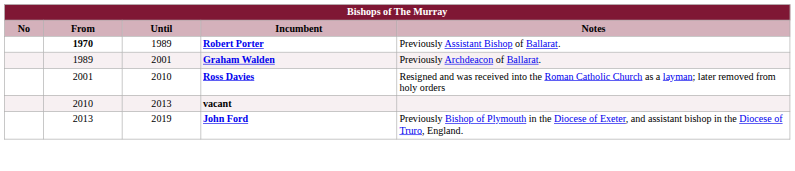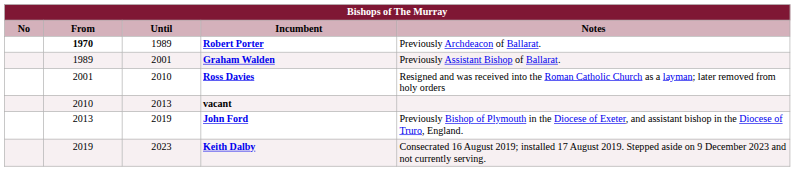 <table class="wikitable">
 <tr>
 <th colspan="5" style="background-color: #7F1734; color: white;">Bishops of The Murray</th>
 </tr>
 <tr>
 <th style="background-color: #D4B1BB; width: 5%;">No</th>
 <th style="background-color: #D4B1BB; width: 10%;">From</th>
 <th style="background-color: #D4B1BB; width: 10%;">Until</th>
 <th style="background-color: #D4B1BB; width: 25%;">Incumbent</th>
 <th style="background-color: #D4B1BB; width: 50%;">Notes</th>
 </tr>
 <tr valign="top" style="background-color: white;">
 <td style="text-align: center;"></td>
 <td style="text-align: center;"><strong>1970</strong></td>
 <td style="text-align: center;">1989</td>
 <td><strong><a href='#'>Robert Porter</a></strong> </td>
-<td>Previously <a href='#'>Assistant Bishop</a> of <a href='#'>Ballarat</a>.</td>
+<td>Previously <a href='#'>Archdeacon</a> of <a href='#'>Ballarat</a>.</td>
 </tr>
 <tr valign="top" style="background-color: #F7F0F2;">
 <td style="text-align: center;"></td>
 <td style="text-align: center;">1989</td>
 <td style="text-align: center;">2001</td>
 <td><strong><a href='#'>Graham Walden</a></strong> </td>
-<td>Previously <a href='#'>Archdeacon</a> of <a href='#'>Ballarat</a>.</td>
+<td>Previously <a href='#'>Assistant Bishop</a> of <a href='#'>Ballarat</a>.</td>
 </tr>
 <tr valign="top" style="background-color: white;">
 <td style="text-align: center;"></td>
 <td style="text-align: center;">2001</td>
 <td style="text-align: center;">2010</td>
 <td><strong><a href='#'>Ross Davies</a></strong></td>
 <td>Resigned and was received into the <a href='#'>Roman Catholic Church</a> as a <a href='#'>layman</a>; later removed from holy orders</td>
 </tr>
 <tr valign="top" style="background-color: #F7F0F2;">
 <td style="text-align: center;"></td>
 <td style="text-align: center;">2010</td>
 <td style="text-align: center;">2013</td>
 <td><strong>vacant</strong></td>
 <td></td>
 </tr>
 <tr valign="top" style="background-color: white;">
 <td style="text-align: center;"></td>
 <td style="text-align: center;">2013</td>
 <td style="text-align: center;">2019</td>
 <td><strong><a href='#'>John Ford</a></strong></td>
 <td>Previously <a href='#'>Bishop of Plymouth</a> in the <a href='#'>Diocese of Exeter</a>, and assistant bishop in the <a href='#'>Diocese of Truro</a>, England.</td>
 </tr>
+<tr valign="top" style="background-color: #F7F0F2;">
+<td style="text-align: center;"></td>
+<td style="text-align: center;">2019</td>
+<td style="text-align: center;">2023</td>
+<td><strong><a href='#'>Keith Dalby</a></strong></td>
+<td>Consecrated 16 August 2019; installed 17 August 2019. Stepped aside on 9 December 2023 and not currently serving.</td>
+</tr>
 </table>
